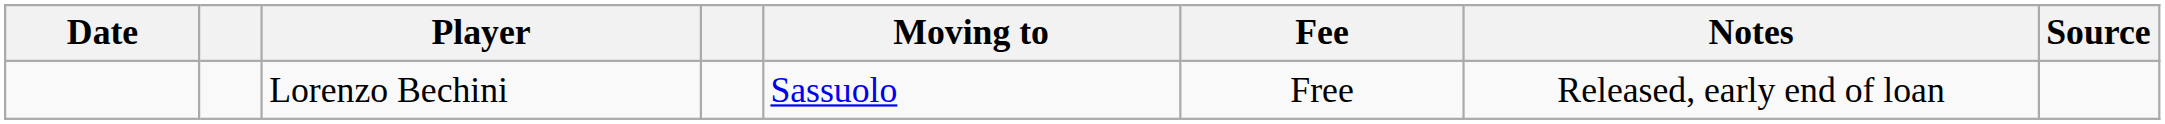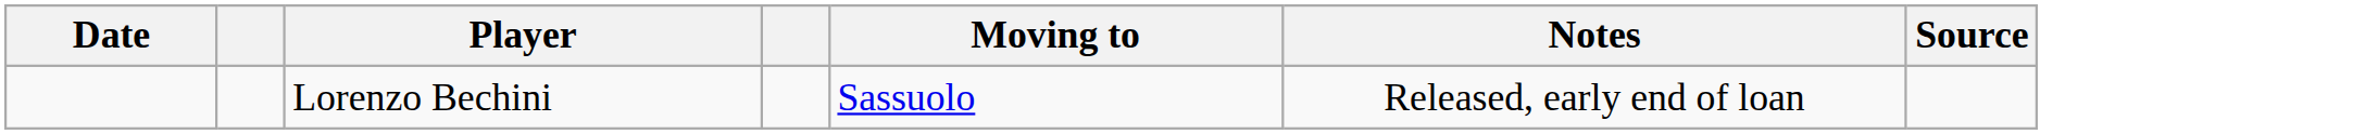 <table class="wikitable sortable">
 <tr>
 <th style="width:80px;">Date</th>
 <th style="width:20px;"></th>
 <th style="width:190px;">Player</th>
 <th style="width:20px;"></th>
 <th style="width:180px;">Moving to</th>
-<th style="width:120px;" class="unsortable">Fee</th>
 <th style="width:250px;" class="unsortable">Notes</th>
 <th style="width:20px;">Source</th>
 </tr>
 <tr>
 <td></td>
 <td align=center></td>
 <td> Lorenzo Bechini</td>
 <td align=center></td>
 <td> <a href='#'>Sassuolo</a></td>
-<td align="center">Free</td>
 <td align=center>Released, early end of loan</td>
 <td><small></small></td>
 </tr>
 </table>
